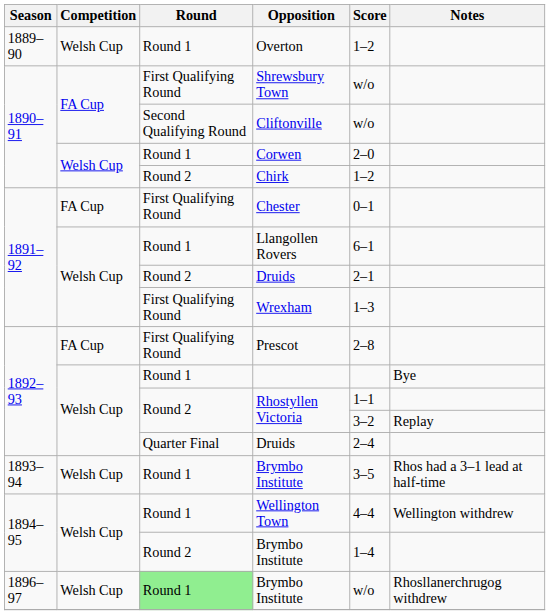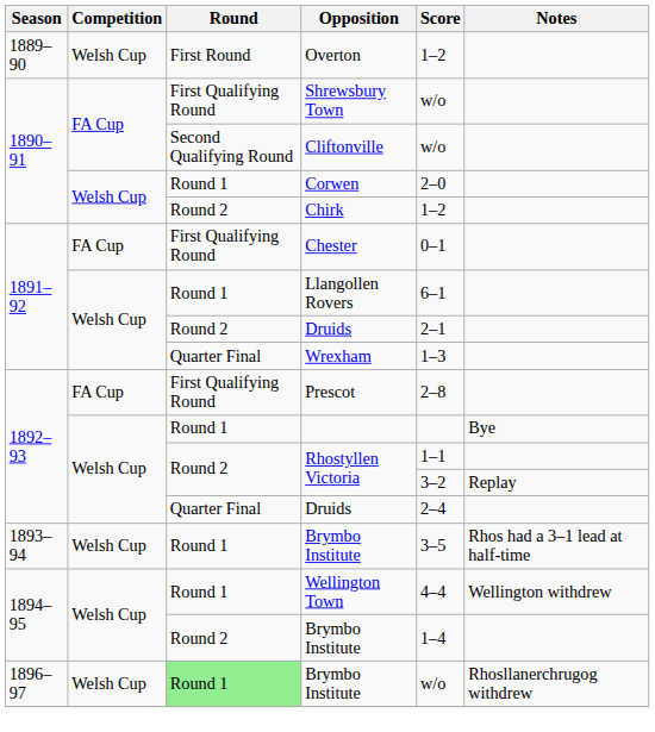 <table class="wikitable">
 <tr>
 <th>Season</th>
 <th>Competition</th>
 <th>Round</th>
 <th>Opposition</th>
 <th>Score</th>
 <th>Notes</th>
 </tr>
 <tr>
 <td>1889–90</td>
 <td>Welsh Cup</td>
-<td>Round 1</td>
+<td>First Round</td>
 <td>Overton</td>
 <td>1–2</td>
 <td></td>
 </tr>
 <tr>
 <td rowspan="4"><a href='#'>1890–91</a></td>
 <td rowspan="2"><a href='#'>FA Cup</a></td>
 <td>First Qualifying Round</td>
 <td><a href='#'>Shrewsbury Town</a></td>
 <td>w/o</td>
 <td></td>
 </tr>
 <tr>
 <td>Second Qualifying Round</td>
 <td><a href='#'>Cliftonville</a></td>
 <td>w/o</td>
 <td></td>
 </tr>
 <tr>
 <td rowspan="2"><a href='#'>Welsh Cup</a></td>
 <td>Round 1</td>
 <td><a href='#'>Corwen</a></td>
 <td>2–0</td>
 <td></td>
 </tr>
 <tr>
 <td>Round 2</td>
 <td><a href='#'>Chirk</a></td>
 <td>1–2</td>
 <td></td>
 </tr>
 <tr>
 <td rowspan="4"><a href='#'>1891–92</a></td>
 <td>FA Cup</td>
 <td>First Qualifying Round</td>
 <td><a href='#'>Chester</a></td>
 <td>0–1</td>
 <td></td>
 </tr>
 <tr>
 <td rowspan="3">Welsh Cup</td>
 <td>Round 1</td>
 <td>Llangollen Rovers</td>
 <td>6–1</td>
 <td></td>
 </tr>
 <tr>
 <td>Round 2</td>
 <td><a href='#'>Druids</a></td>
 <td>2–1</td>
 <td></td>
 </tr>
 <tr>
-<td>First Qualifying Round</td>
+<td>Quarter Final</td>
 <td><a href='#'>Wrexham</a></td>
 <td>1–3</td>
 <td></td>
 </tr>
 <tr>
 <td rowspan="5"><a href='#'>1892–93</a></td>
 <td>FA Cup</td>
 <td>First Qualifying Round</td>
 <td>Prescot</td>
 <td>2–8</td>
 <td></td>
 </tr>
 <tr>
 <td rowspan="4">Welsh Cup</td>
 <td>Round 1</td>
 <td></td>
 <td></td>
 <td>Bye</td>
 </tr>
 <tr>
 <td rowspan="2">Round 2</td>
 <td rowspan="2"><a href='#'>Rhostyllen Victoria</a></td>
 <td>1–1</td>
 <td></td>
 </tr>
 <tr>
 <td>3–2</td>
 <td>Replay</td>
 </tr>
 <tr>
 <td>Quarter Final</td>
 <td>Druids</td>
 <td>2–4</td>
 <td></td>
 </tr>
 <tr>
 <td>1893–94</td>
 <td>Welsh Cup</td>
 <td>Round 1</td>
 <td><a href='#'>Brymbo Institute</a></td>
 <td>3–5</td>
 <td>Rhos had a 3–1 lead at half-time</td>
 </tr>
 <tr>
 <td rowspan="2">1894–95</td>
 <td rowspan="2">Welsh Cup</td>
 <td>Round 1</td>
 <td><a href='#'>Wellington Town</a></td>
 <td>4–4</td>
 <td>Wellington withdrew</td>
 </tr>
 <tr>
 <td>Round 2</td>
 <td>Brymbo Institute</td>
 <td>1–4</td>
 <td></td>
 </tr>
 <tr>
 <td>1896–97</td>
 <td>Welsh Cup</td>
 <td style="background: lightgreen;">Round 1</td>
 <td>Brymbo Institute</td>
 <td>w/o</td>
 <td>Rhosllanerchrugog withdrew</td>
 </tr>
 <tr>
 </tr>
 </table>
